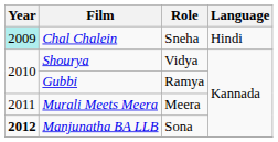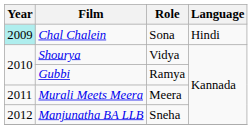 <table class="wikitable sortable">
 <tr>
 <th>Year</th>
 <th>Film</th>
 <th>Role</th>
 <th>Language</th>
 </tr>
 <tr>
 <td style="background: paleturquoise;">2009</td>
 <td><em><a href='#'>Chal Chalein</a></em></td>
-<td>Sneha</td>
+<td>Sona</td>
 <td>Hindi</td>
 </tr>
 <tr>
 <td rowspan="2">2010</td>
 <td><em><a href='#'>Shourya</a></em></td>
 <td>Vidya</td>
 <td rowspan="4">Kannada</td>
 </tr>
 <tr>
 <td><em><a href='#'>Gubbi</a></em></td>
 <td>Ramya</td>
 </tr>
 <tr>
 <td>2011</td>
 <td><em><a href='#'>Murali Meets Meera</a></em></td>
 <td>Meera</td>
 </tr>
 <tr>
-<td><strong>2012</strong></td>
+<td>2012</td>
 <td><em><a href='#'>Manjunatha BA LLB</a></em></td>
-<td>Sona</td>
+<td>Sneha</td>
 </tr>
 <tr>
 </tr>
 </table>
